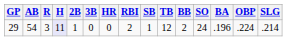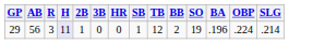 <table class="wikitable">
 <tr>
 <th><a href='#'>GP</a></th>
 <th><a href='#'>AB</a></th>
 <th><a href='#'>R</a></th>
 <th><a href='#'>H</a></th>
 <th><a href='#'>2B</a></th>
 <th><a href='#'>3B</a></th>
 <th><a href='#'>HR</a></th>
-<th><a href='#'>RBI</a></th>
 <th><a href='#'>SB</a></th>
 <th><a href='#'>TB</a></th>
 <th><a href='#'>BB</a></th>
 <th><a href='#'>SO</a></th>
 <th><a href='#'>BA</a></th>
 <th><a href='#'>OBP</a></th>
 <th><a href='#'>SLG</a></th>
 </tr>
 <tr align=center>
 <td>29</td>
-<td>54</td>
+<td>56</td>
 <td>3</td>
 <td style="background: lavender;">11</td>
 <td>1</td>
 <td>0</td>
 <td>0</td>
-<td>2</td>
 <td>1</td>
 <td>12</td>
 <td>2</td>
-<td>24</td>
+<td>19</td>
 <td>.196</td>
 <td>.224</td>
 <td>.214</td>
 </tr>
 </table>
